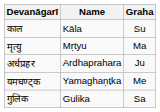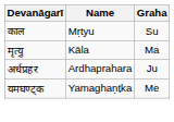 <table class="wikitable">
 <tr>
 <th>Devanāgarī</th>
 <th>Name</th>
 <th>Graha</th>
 </tr>
 <tr>
 <td>काल</td>
-<td>Kāla</td>
+<td>Mṛtyu</td>
 <td style="text-align: center;">Su</td>
 </tr>
 <tr>
 <td>मृत्यु</td>
-<td>Mṛtyu</td>
+<td>Kāla</td>
 <td style="text-align: center;">Ma</td>
 </tr>
 <tr>
 <td>अर्धप्रहर</td>
 <td>Ardhaprahara</td>
 <td style="text-align: center;">Ju</td>
 </tr>
 <tr>
 <td>यमघण्ट्क</td>
 <td>Yamaghaṇṭka</td>
 <td style="text-align: center;">Me</td>
 </tr>
-<tr>
-<td>गुलिक</td>
-<td>Gulika</td>
-<td style="text-align: center;">Sa</td>
-</tr>
 </table>
